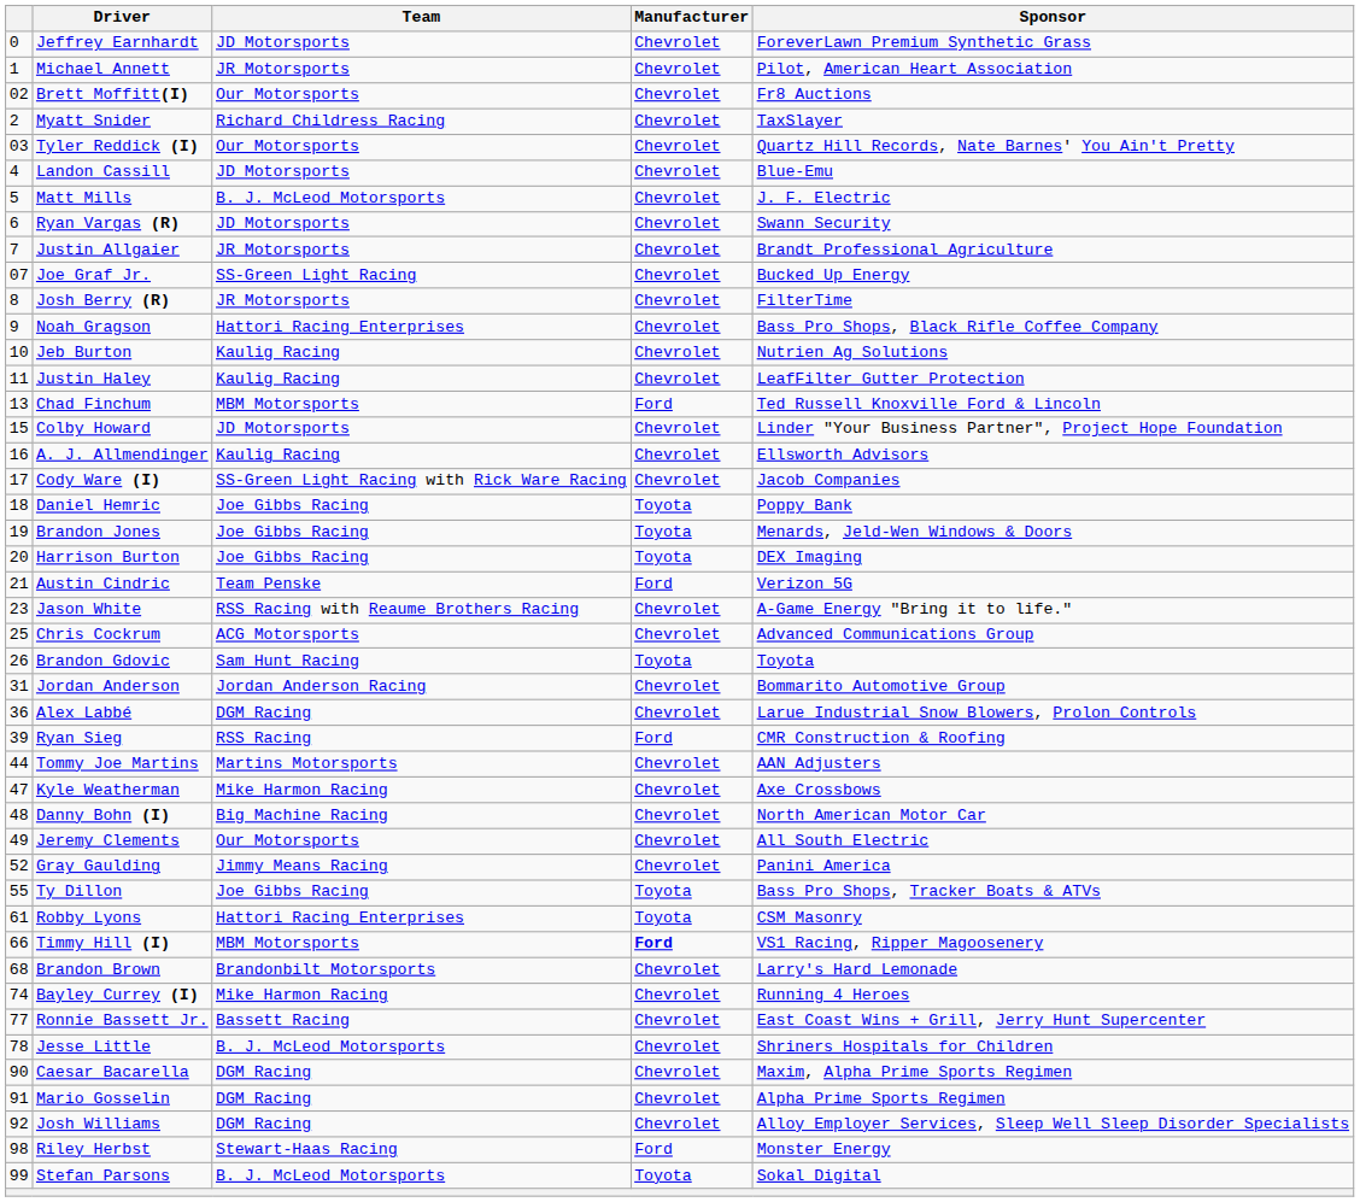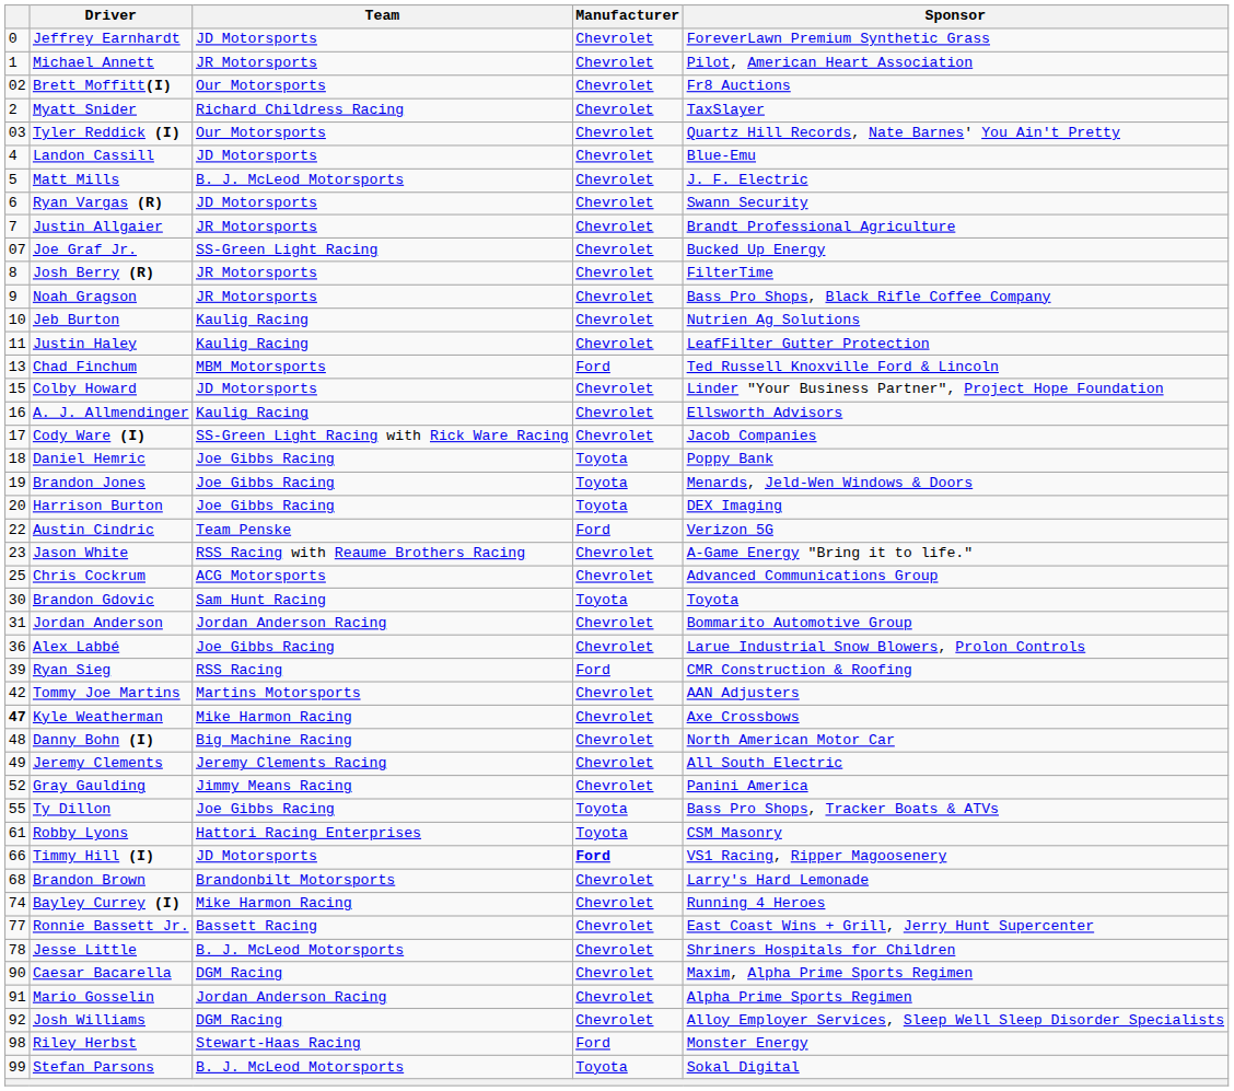 <table class="wikitable" style="font-size:95%">
 <tr>
 <th></th>
 <th>Driver</th>
 <th>Team</th>
 <th>Manufacturer</th>
 <th>Sponsor</th>
 </tr>
 <tr>
 <td>0</td>
 <td><a href='#'>Jeffrey Earnhardt</a></td>
 <td><a href='#'>JD Motorsports</a></td>
 <td><a href='#'>Chevrolet</a></td>
 <td><a href='#'>ForeverLawn Premium Synthetic Grass</a></td>
 </tr>
 <tr>
 <td>1</td>
 <td><a href='#'>Michael Annett</a></td>
 <td><a href='#'>JR Motorsports</a></td>
 <td><a href='#'>Chevrolet</a></td>
 <td><a href='#'>Pilot</a>, <a href='#'>American Heart Association</a></td>
 </tr>
 <tr>
 <td>02</td>
 <td><a href='#'>Brett Moffitt</a><strong>(I)</strong></td>
 <td><a href='#'>Our Motorsports</a></td>
 <td><a href='#'>Chevrolet</a></td>
 <td><a href='#'>Fr8 Auctions</a></td>
 </tr>
 <tr>
 <td>2</td>
 <td><a href='#'>Myatt Snider</a></td>
 <td><a href='#'>Richard Childress Racing</a></td>
 <td><a href='#'>Chevrolet</a></td>
 <td><a href='#'>TaxSlayer</a></td>
 </tr>
 <tr>
 <td>03</td>
 <td><a href='#'>Tyler Reddick</a> <strong>(I)</strong></td>
 <td><a href='#'>Our Motorsports</a></td>
 <td><a href='#'>Chevrolet</a></td>
 <td><a href='#'>Quartz Hill Records</a>, <a href='#'>Nate Barnes</a>' <a href='#'>You Ain't Pretty</a></td>
 </tr>
 <tr>
 <td>4</td>
 <td><a href='#'>Landon Cassill</a></td>
 <td><a href='#'>JD Motorsports</a></td>
 <td><a href='#'>Chevrolet</a></td>
 <td><a href='#'>Blue-Emu</a></td>
 </tr>
 <tr>
 <td>5</td>
 <td><a href='#'>Matt Mills</a></td>
 <td><a href='#'>B. J. McLeod Motorsports</a></td>
 <td><a href='#'>Chevrolet</a></td>
 <td><a href='#'>J. F. Electric</a></td>
 </tr>
 <tr>
 <td>6</td>
 <td><a href='#'>Ryan Vargas</a> <strong>(R)</strong></td>
 <td><a href='#'>JD Motorsports</a></td>
 <td><a href='#'>Chevrolet</a></td>
 <td><a href='#'>Swann Security</a></td>
 </tr>
 <tr>
 <td>7</td>
 <td><a href='#'>Justin Allgaier</a></td>
 <td><a href='#'>JR Motorsports</a></td>
 <td><a href='#'>Chevrolet</a></td>
 <td><a href='#'>Brandt Professional Agriculture</a></td>
 </tr>
 <tr>
 <td>07</td>
 <td><a href='#'>Joe Graf Jr.</a></td>
 <td><a href='#'>SS-Green Light Racing</a></td>
 <td><a href='#'>Chevrolet</a></td>
 <td><a href='#'>Bucked Up Energy</a></td>
 </tr>
 <tr>
 <td>8</td>
 <td><a href='#'>Josh Berry</a> <strong>(R)</strong></td>
 <td><a href='#'>JR Motorsports</a></td>
 <td><a href='#'>Chevrolet</a></td>
 <td><a href='#'>FilterTime</a></td>
 </tr>
 <tr>
 <td>9</td>
 <td><a href='#'>Noah Gragson</a></td>
-<td><a href='#'>Hattori Racing Enterprises</a></td>
+<td><a href='#'>JR Motorsports</a></td>
 <td><a href='#'>Chevrolet</a></td>
 <td><a href='#'>Bass Pro Shops</a>, <a href='#'>Black Rifle Coffee Company</a></td>
 </tr>
 <tr>
 <td>10</td>
 <td><a href='#'>Jeb Burton</a></td>
 <td><a href='#'>Kaulig Racing</a></td>
 <td><a href='#'>Chevrolet</a></td>
 <td><a href='#'>Nutrien Ag Solutions</a></td>
 </tr>
 <tr>
 <td>11</td>
 <td><a href='#'>Justin Haley</a></td>
 <td><a href='#'>Kaulig Racing</a></td>
 <td><a href='#'>Chevrolet</a></td>
 <td><a href='#'>LeafFilter Gutter Protection</a></td>
 </tr>
 <tr>
 <td>13</td>
 <td><a href='#'>Chad Finchum</a></td>
 <td><a href='#'>MBM Motorsports</a></td>
 <td><a href='#'>Ford</a></td>
 <td><a href='#'>Ted Russell Knoxville Ford & Lincoln</a></td>
 </tr>
 <tr>
 <td>15</td>
 <td><a href='#'>Colby Howard</a></td>
 <td><a href='#'>JD Motorsports</a></td>
 <td><a href='#'>Chevrolet</a></td>
 <td><a href='#'>Linder</a> "Your Business Partner", <a href='#'>Project Hope Foundation</a></td>
 </tr>
 <tr>
 <td>16</td>
 <td><a href='#'>A. J. Allmendinger</a></td>
 <td><a href='#'>Kaulig Racing</a></td>
 <td><a href='#'>Chevrolet</a></td>
 <td><a href='#'>Ellsworth Advisors</a></td>
 </tr>
 <tr>
 <td>17</td>
 <td><a href='#'>Cody Ware</a> <strong>(I)</strong></td>
 <td><a href='#'>SS-Green Light Racing</a> with <a href='#'>Rick Ware Racing</a></td>
 <td><a href='#'>Chevrolet</a></td>
 <td><a href='#'>Jacob Companies</a></td>
 </tr>
 <tr>
 <td>18</td>
 <td><a href='#'>Daniel Hemric</a></td>
 <td><a href='#'>Joe Gibbs Racing</a></td>
 <td><a href='#'>Toyota</a></td>
 <td><a href='#'>Poppy Bank</a></td>
 </tr>
 <tr>
 <td>19</td>
 <td><a href='#'>Brandon Jones</a></td>
 <td><a href='#'>Joe Gibbs Racing</a></td>
 <td><a href='#'>Toyota</a></td>
 <td><a href='#'>Menards</a>, <a href='#'>Jeld-Wen Windows & Doors</a></td>
 </tr>
 <tr>
 <td>20</td>
 <td><a href='#'>Harrison Burton</a></td>
 <td><a href='#'>Joe Gibbs Racing</a></td>
 <td><a href='#'>Toyota</a></td>
 <td><a href='#'>DEX Imaging</a></td>
 </tr>
 <tr>
-<td>21</td>
+<td>22</td>
 <td><a href='#'>Austin Cindric</a></td>
 <td><a href='#'>Team Penske</a></td>
 <td><a href='#'>Ford</a></td>
 <td><a href='#'>Verizon 5G</a></td>
 </tr>
 <tr>
 <td>23</td>
 <td><a href='#'>Jason White</a></td>
 <td><a href='#'>RSS Racing</a> with <a href='#'>Reaume Brothers Racing</a></td>
 <td><a href='#'>Chevrolet</a></td>
 <td><a href='#'>A-Game Energy</a> "Bring it to life."</td>
 </tr>
 <tr>
 <td>25</td>
 <td><a href='#'>Chris Cockrum</a></td>
 <td><a href='#'>ACG Motorsports</a></td>
 <td><a href='#'>Chevrolet</a></td>
 <td><a href='#'>Advanced Communications Group</a></td>
 </tr>
 <tr>
-<td>26</td>
+<td>30</td>
 <td><a href='#'>Brandon Gdovic</a></td>
 <td><a href='#'>Sam Hunt Racing</a></td>
 <td><a href='#'>Toyota</a></td>
 <td><a href='#'>Toyota</a></td>
 </tr>
 <tr>
 <td>31</td>
 <td><a href='#'>Jordan Anderson</a></td>
 <td><a href='#'>Jordan Anderson Racing</a></td>
 <td><a href='#'>Chevrolet</a></td>
 <td><a href='#'>Bommarito Automotive Group</a></td>
 </tr>
 <tr>
 <td>36</td>
 <td><a href='#'>Alex Labbé</a></td>
-<td><a href='#'>DGM Racing</a></td>
+<td><a href='#'>Joe Gibbs Racing</a></td>
 <td><a href='#'>Chevrolet</a></td>
 <td><a href='#'>Larue Industrial Snow Blowers</a>, <a href='#'>Prolon Controls</a></td>
 </tr>
 <tr>
 <td>39</td>
 <td><a href='#'>Ryan Sieg</a></td>
 <td><a href='#'>RSS Racing</a></td>
 <td><a href='#'>Ford</a></td>
 <td><a href='#'>CMR Construction & Roofing</a></td>
 </tr>
 <tr>
-<td>44</td>
+<td>42</td>
 <td><a href='#'>Tommy Joe Martins</a></td>
 <td><a href='#'>Martins Motorsports</a></td>
 <td><a href='#'>Chevrolet</a></td>
 <td><a href='#'>AAN Adjusters</a></td>
 </tr>
 <tr>
-<td>47</td>
+<td><strong>47</strong></td>
 <td><a href='#'>Kyle Weatherman</a></td>
 <td><a href='#'>Mike Harmon Racing</a></td>
 <td><a href='#'>Chevrolet</a></td>
 <td><a href='#'>Axe Crossbows</a></td>
 </tr>
 <tr>
 <td>48</td>
 <td><a href='#'>Danny Bohn</a> <strong>(I)</strong></td>
 <td><a href='#'>Big Machine Racing</a></td>
 <td><a href='#'>Chevrolet</a></td>
 <td><a href='#'>North American Motor Car</a></td>
 </tr>
 <tr>
 <td>49</td>
 <td><a href='#'>Jeremy Clements</a></td>
-<td><a href='#'>Our Motorsports</a></td>
+<td><a href='#'>Jeremy Clements Racing</a></td>
 <td><a href='#'>Chevrolet</a></td>
 <td><a href='#'>All South Electric</a></td>
 </tr>
 <tr>
 <td>52</td>
 <td><a href='#'>Gray Gaulding</a></td>
 <td><a href='#'>Jimmy Means Racing</a></td>
 <td><a href='#'>Chevrolet</a></td>
 <td><a href='#'>Panini America</a></td>
 </tr>
 <tr>
 <td>55</td>
 <td><a href='#'>Ty Dillon</a></td>
 <td><a href='#'>Joe Gibbs Racing</a></td>
 <td><a href='#'>Toyota</a></td>
 <td><a href='#'>Bass Pro Shops</a>, <a href='#'>Tracker Boats & ATVs</a></td>
 </tr>
 <tr>
 <td>61</td>
 <td><a href='#'>Robby Lyons</a></td>
 <td><a href='#'>Hattori Racing Enterprises</a></td>
 <td><a href='#'>Toyota</a></td>
 <td><a href='#'>CSM Masonry</a></td>
 </tr>
 <tr>
 <td>66</td>
 <td><a href='#'>Timmy Hill</a> <strong>(I)</strong></td>
-<td><a href='#'>MBM Motorsports</a></td>
+<td><a href='#'>JD Motorsports</a></td>
 <td><strong><a href='#'>Ford</a></strong></td>
 <td><a href='#'>VS1 Racing</a>, <a href='#'>Ripper Magoosenery</a></td>
 </tr>
 <tr>
 <td>68</td>
 <td><a href='#'>Brandon Brown</a></td>
 <td><a href='#'>Brandonbilt Motorsports</a></td>
 <td><a href='#'>Chevrolet</a></td>
 <td><a href='#'>Larry's Hard Lemonade</a></td>
 </tr>
 <tr>
 <td>74</td>
 <td><a href='#'>Bayley Currey</a> <strong>(I)</strong></td>
 <td><a href='#'>Mike Harmon Racing</a></td>
 <td><a href='#'>Chevrolet</a></td>
 <td><a href='#'>Running 4 Heroes</a></td>
 </tr>
 <tr>
 <td>77</td>
 <td><a href='#'>Ronnie Bassett Jr.</a></td>
 <td><a href='#'>Bassett Racing</a></td>
 <td><a href='#'>Chevrolet</a></td>
 <td><a href='#'>East Coast Wins + Grill</a>, <a href='#'>Jerry Hunt Supercenter</a></td>
 </tr>
 <tr>
 <td>78</td>
 <td><a href='#'>Jesse Little</a></td>
 <td><a href='#'>B. J. McLeod Motorsports</a></td>
 <td><a href='#'>Chevrolet</a></td>
 <td><a href='#'>Shriners Hospitals for Children</a></td>
 </tr>
 <tr>
 <td>90</td>
 <td><a href='#'>Caesar Bacarella</a></td>
 <td><a href='#'>DGM Racing</a></td>
 <td><a href='#'>Chevrolet</a></td>
 <td><a href='#'>Maxim</a>, <a href='#'>Alpha Prime Sports Regimen</a></td>
 </tr>
 <tr>
 <td>91</td>
 <td><a href='#'>Mario Gosselin</a></td>
-<td><a href='#'>DGM Racing</a></td>
+<td><a href='#'>Jordan Anderson Racing</a></td>
 <td><a href='#'>Chevrolet</a></td>
 <td><a href='#'>Alpha Prime Sports Regimen</a></td>
 </tr>
 <tr>
 <td>92</td>
 <td><a href='#'>Josh Williams</a></td>
 <td><a href='#'>DGM Racing</a></td>
 <td><a href='#'>Chevrolet</a></td>
 <td><a href='#'>Alloy Employer Services</a>, <a href='#'>Sleep Well Sleep Disorder Specialists</a></td>
 </tr>
 <tr>
 <td>98</td>
 <td><a href='#'>Riley Herbst</a></td>
 <td><a href='#'>Stewart-Haas Racing</a></td>
 <td><a href='#'>Ford</a></td>
 <td><a href='#'>Monster Energy</a></td>
 </tr>
 <tr>
 <td>99</td>
 <td><a href='#'>Stefan Parsons</a></td>
 <td><a href='#'>B. J. McLeod Motorsports</a></td>
 <td><a href='#'>Toyota</a></td>
 <td><a href='#'>Sokal Digital</a></td>
 </tr>
 <tr>
 <th colspan="7"></th>
 </tr>
 </table>
